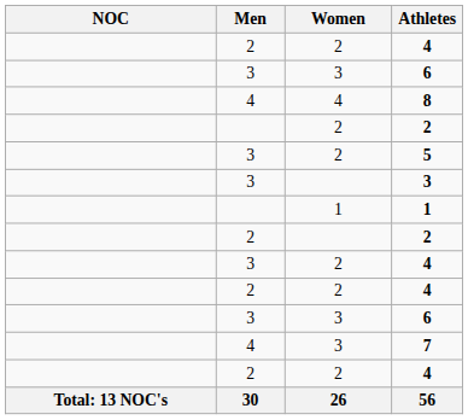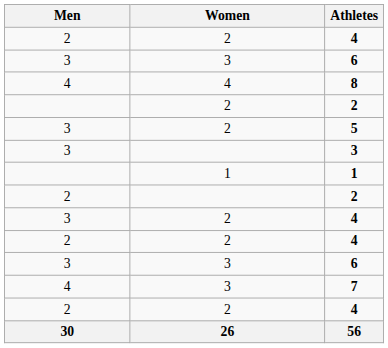 <table class="wikitable sortable" width=400 style="text-align:center; font-size:90%">
 <tr>
-<th>NOC</th>
 <th>Men</th>
 <th>Women</th>
 <th width=55>Athletes</th>
 </tr>
 <tr>
-<td align=left></td>
 <td>2</td>
 <td>2</td>
 <td><strong>4</strong></td>
 </tr>
 <tr>
-<td align=left></td>
 <td>3</td>
 <td>3</td>
 <td><strong>6</strong></td>
 </tr>
 <tr>
-<td align=left></td>
 <td>4</td>
 <td>4</td>
 <td><strong>8</strong></td>
 </tr>
 <tr>
-<td align=left></td>
 <td></td>
 <td>2</td>
 <td><strong>2</strong></td>
 </tr>
 <tr>
-<td align=left></td>
 <td>3</td>
 <td>2</td>
 <td><strong>5</strong></td>
 </tr>
 <tr>
-<td align=left></td>
 <td>3</td>
 <td></td>
 <td><strong>3</strong></td>
 </tr>
 <tr>
-<td align=left></td>
 <td></td>
 <td>1</td>
 <td><strong>1</strong></td>
 </tr>
 <tr>
-<td align=left></td>
 <td>2</td>
 <td></td>
 <td><strong>2</strong></td>
 </tr>
 <tr>
-<td align=left></td>
 <td>3</td>
 <td>2</td>
 <td><strong>4</strong></td>
 </tr>
 <tr>
-<td align=left></td>
 <td>2</td>
 <td>2</td>
 <td><strong>4</strong></td>
 </tr>
 <tr>
-<td align=left></td>
 <td>3</td>
 <td>3</td>
 <td><strong>6</strong></td>
 </tr>
 <tr>
-<td align=left></td>
 <td>4</td>
 <td>3</td>
 <td><strong>7</strong></td>
 </tr>
 <tr>
-<td align=left></td>
 <td>2</td>
 <td>2</td>
 <td><strong>4</strong></td>
 </tr>
 <tr>
-<th>Total: 13 NOC's</th>
 <th>30</th>
 <th>26</th>
 <th>56</th>
 </tr>
 </table>
